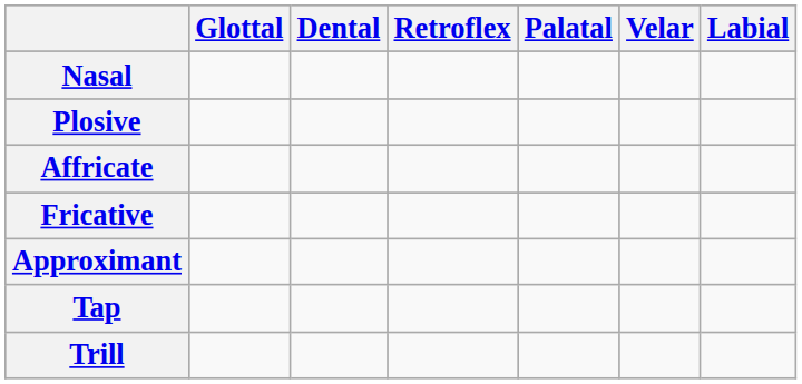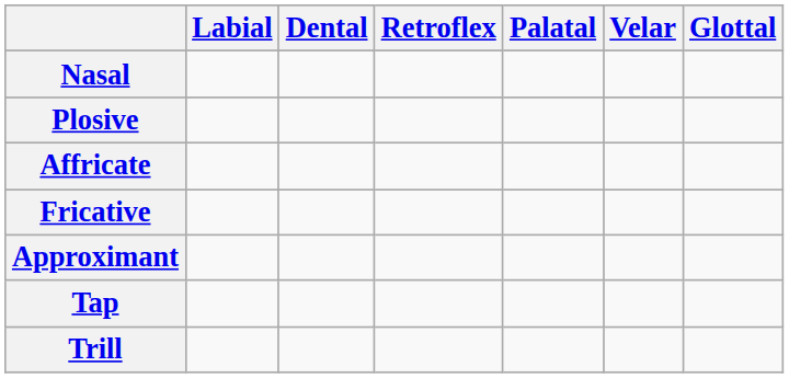 <table class="wikitable" style="text-align: center;">
 <tr>
 <th></th>
-<th scope="col"><a href='#'>Glottal</a></th>
+<th scope="col"><a href='#'>Labial</a></th>
 <th scope="col"><a href='#'>Dental</a></th>
 <th scope="col"><a href='#'>Retroflex</a></th>
 <th scope="col"><a href='#'>Palatal</a></th>
 <th scope="col"><a href='#'>Velar</a></th>
-<th scope="col"><a href='#'>Labial</a></th>
+<th scope="col"><a href='#'>Glottal</a></th>
 </tr>
 <tr>
 <th scope="row"><a href='#'>Nasal</a></th>
-<td></td>
+<td> </td>
 <td> </td>
 <td></td>
 <td></td>
 <td></td>
-<td> </td>
+<td></td>
 </tr>
 <tr>
 <th scope="row"><a href='#'>Plosive</a></th>
-<td></td>
+<td> </td>
 <td> </td>
 <td> </td>
 <td></td>
 <td> </td>
-<td> </td>
+<td></td>
 </tr>
 <tr>
 <th scope="row"><a href='#'>Affricate</a></th>
 <td></td>
 <td> </td>
 <td></td>
 <td> </td>
 <td></td>
 <td></td>
 </tr>
 <tr>
 <th scope="row"><a href='#'>Fricative</a></th>
 <td></td>
 <td> </td>
 <td> </td>
 <td> </td>
 <td> </td>
 <td></td>
 </tr>
 <tr>
 <th scope="row"><a href='#'>Approximant</a></th>
-<td></td>
+<td> </td>
 <td> </td>
 <td></td>
 <td> </td>
 <td></td>
-<td> </td>
+<td></td>
 </tr>
 <tr>
 <th scope="row"><a href='#'>Tap</a></th>
 <td></td>
 <td> </td>
 <td></td>
 <td></td>
 <td></td>
 <td></td>
 </tr>
 <tr>
 <th scope="row"><a href='#'>Trill</a></th>
 <td></td>
 <td> </td>
 <td></td>
 <td></td>
 <td></td>
 <td></td>
 </tr>
 </table>
